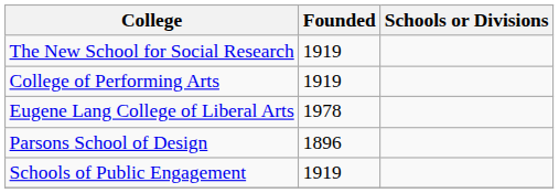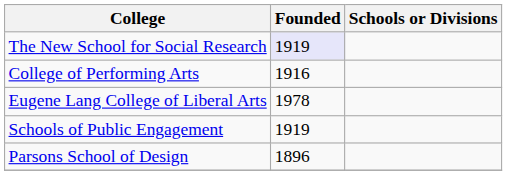 <table class="wikitable">
 <tr>
 <th>College</th>
 <th>Founded</th>
 <th>Schools or Divisions</th>
 </tr>
 <tr>
 <td><a href='#'>The New School for Social Research</a></td>
-<td>1919</td>
+<td style="background: lavender;">1919</td>
 <td></td>
 </tr>
 <tr>
 <td><a href='#'>College of Performing Arts</a></td>
-<td>1919</td>
+<td>1916</td>
 <td></td>
 </tr>
 <tr>
 <td><a href='#'>Eugene Lang College of Liberal Arts</a></td>
 <td>1978</td>
 <td></td>
 </tr>
 <tr>
+<td><a href='#'>Schools of Public Engagement</a></td>
+<td>1919</td>
+<td></td>
+</tr>
+<tr>
 <td><a href='#'>Parsons School of Design</a></td>
 <td>1896</td>
 <td></td>
 </tr>
 <tr>
-<td><a href='#'>Schools of Public Engagement</a></td>
-<td>1919</td>
-<td></td>
-</tr>
-<tr>
 </tr>
 </table>
